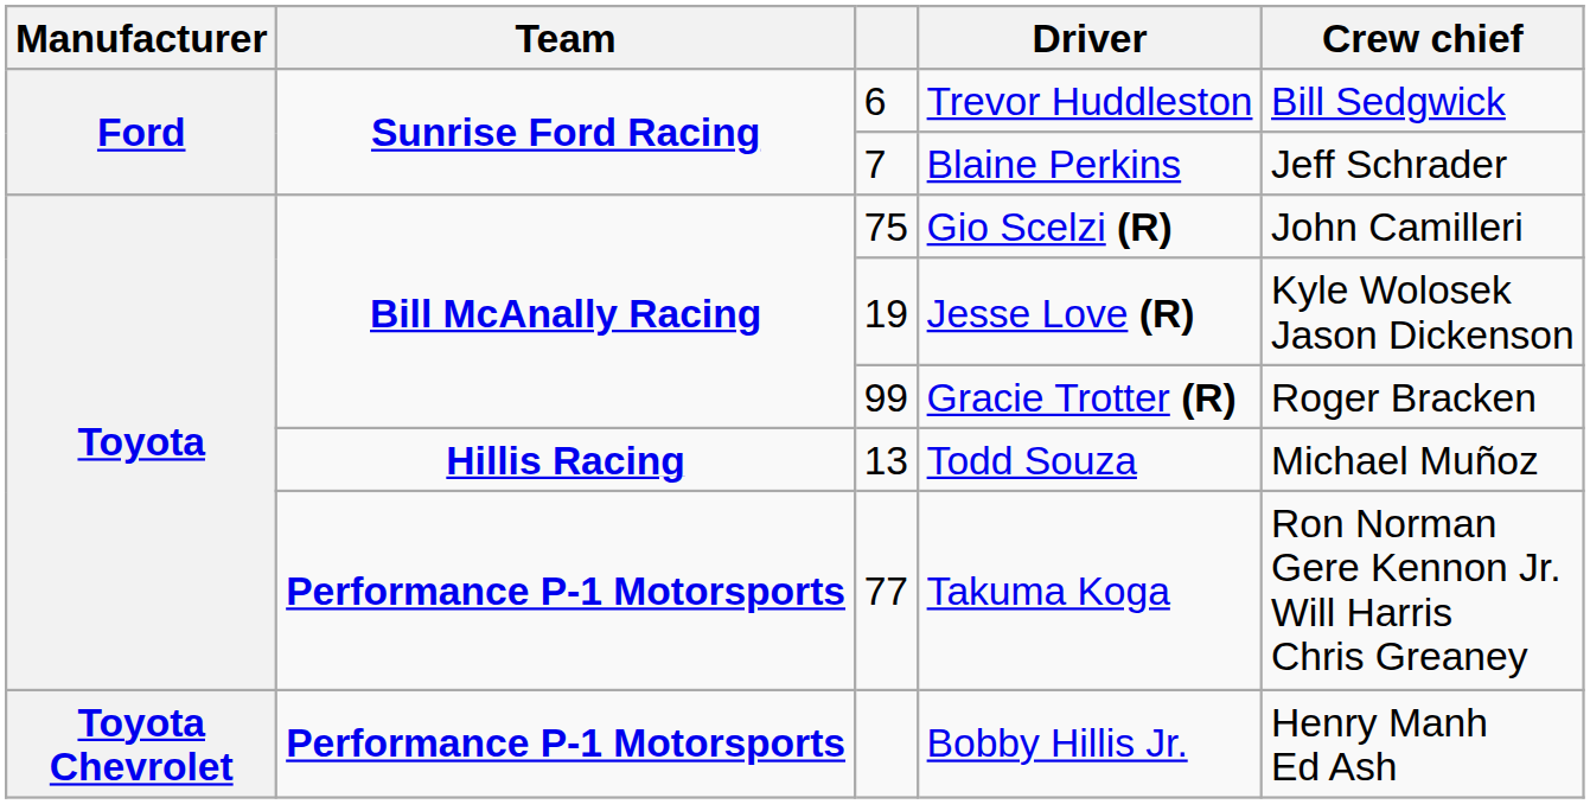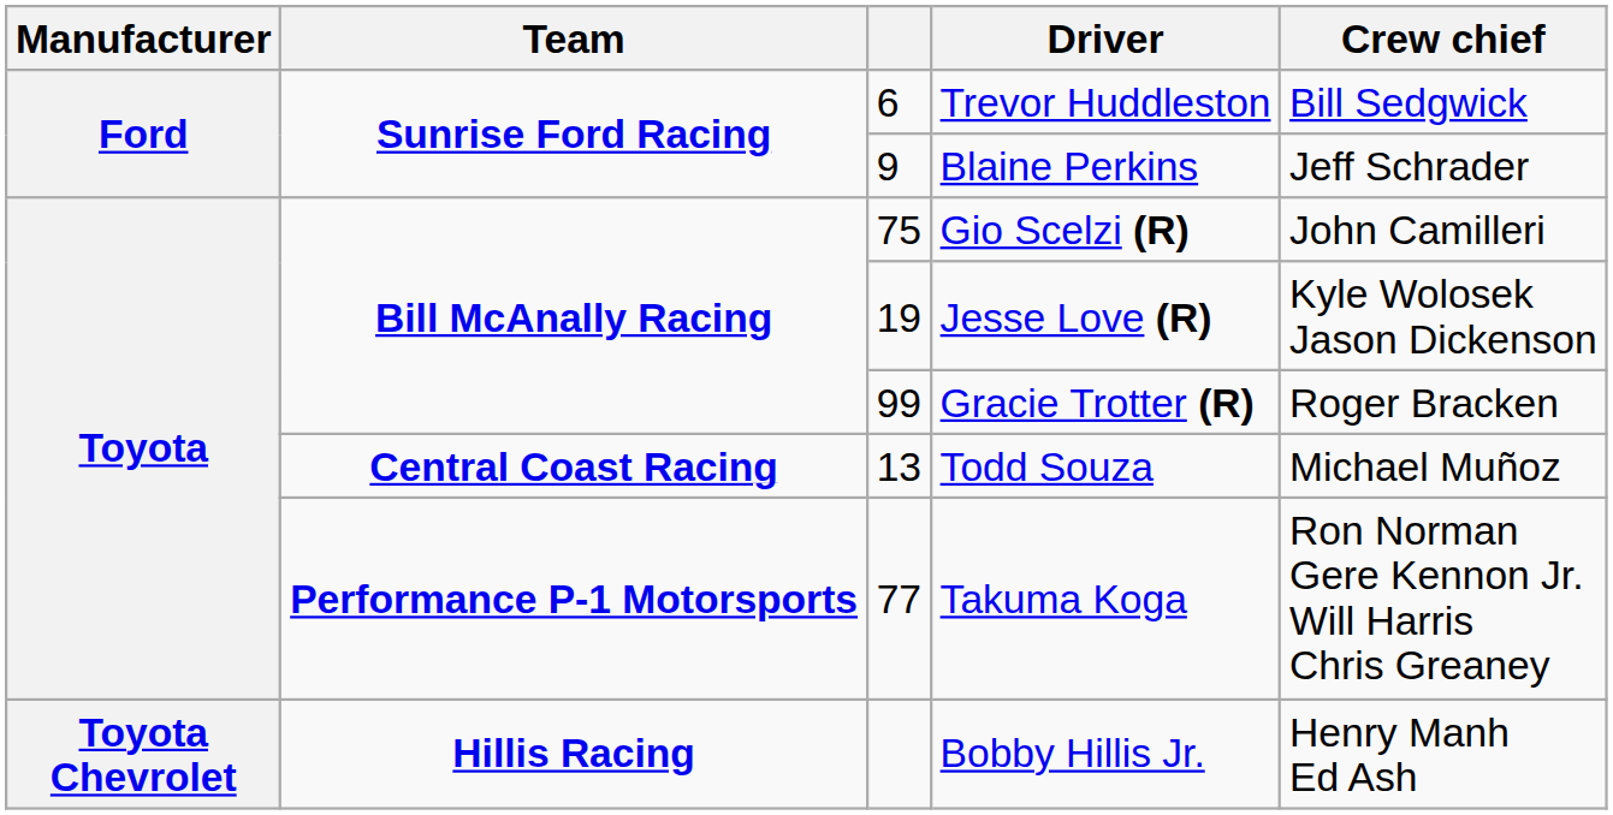 <table class="wikitable" style="font-size: 95%;">
 <tr>
 <th>Manufacturer</th>
 <th>Team</th>
 <th></th>
 <th>Driver</th>
 <th>Crew chief</th>
 </tr>
 <tr>
 <th rowspan=2><a href='#'>Ford</a></th>
 <td rowspan=2 style="text-align:center;"><strong><a href='#'>Sunrise Ford Racing</a></strong></td>
 <td>6</td>
 <td><a href='#'>Trevor Huddleston</a></td>
 <td><a href='#'>Bill Sedgwick</a></td>
 </tr>
 <tr>
-<td>7</td>
+<td>9</td>
 <td><a href='#'>Blaine Perkins</a></td>
 <td>Jeff Schrader</td>
 </tr>
 <tr>
 <th rowspan=5><a href='#'>Toyota</a></th>
 <td rowspan=3 style="text-align:center;"><strong><a href='#'>Bill McAnally Racing</a></strong></td>
 <td>75</td>
 <td><a href='#'>Gio Scelzi</a> <strong>(R)</strong></td>
 <td>John Camilleri</td>
 </tr>
 <tr>
 <td>19</td>
 <td><a href='#'>Jesse Love</a> <strong>(R)</strong></td>
 <td>Kyle Wolosek <small></small> <br> Jason Dickenson <small></small></td>
 </tr>
 <tr>
 <td>99</td>
 <td><a href='#'>Gracie Trotter</a> <strong>(R)</strong></td>
 <td>Roger Bracken</td>
 </tr>
 <tr>
-<td style="text-align:center;"><strong><a href='#'>Hillis Racing</a></strong></td>
+<td style="text-align:center;"><strong><a href='#'>Central Coast Racing</a></strong></td>
 <td>13</td>
 <td><a href='#'>Todd Souza</a></td>
 <td>Michael Muñoz</td>
 </tr>
 <tr>
 <td style="text-align:center;"><strong><a href='#'>Performance P-1 Motorsports</a></strong></td>
 <td>77</td>
 <td><a href='#'>Takuma Koga</a></td>
 <td>Ron Norman <small></small> <br> Gere Kennon Jr. <small></small> <br> Will Harris <small></small> <br> Chris Greaney <small></small></td>
 </tr>
 <tr>
 <th><a href='#'>Toyota</a> <small></small> <br> <a href='#'>Chevrolet</a> <small></small></th>
-<td style="text-align:center;"><strong><a href='#'>Performance P-1 Motorsports</a></strong></td>
+<td style="text-align:center;"><strong><a href='#'>Hillis Racing</a></strong></td>
 <td></td>
 <td><a href='#'>Bobby Hillis Jr.</a></td>
 <td>Henry Manh <small></small> <br> Ed Ash <small></small></td>
 </tr>
 </table>
